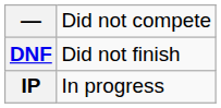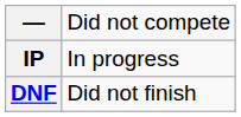 <table class="wikitable">
 <tr>
 <th scope="row">—</th>
 <td>Did not compete</td>
 </tr>
 <tr>
+<th scope="row">IP</th>
+<td>In progress</td>
+</tr>
+<tr>
 <th scope="row"><a href='#'>DNF</a></th>
 <td>Did not finish</td>
 </tr>
-<tr>
-<th scope="row">IP</th>
-<td>In progress</td>
-</tr>
 </table>
